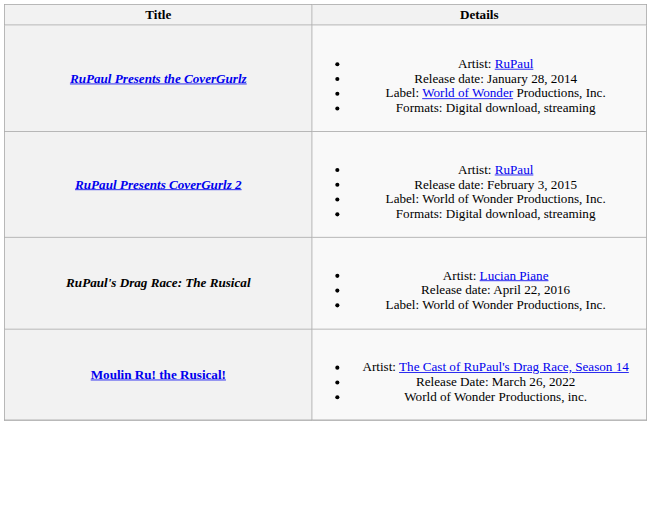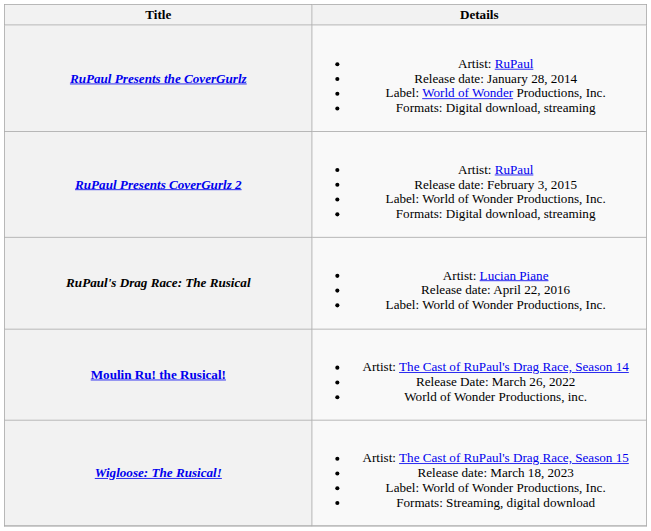 <table class="wikitable plainrowheaders" style="text-align:center;">
 <tr>
 <th style="width:23em;">Title</th>
 <th style="width:25em;">Details</th>
 </tr>
 <tr>
 <th scope="row"><em><a href='#'>RuPaul Presents the CoverGurlz</a></em></th>
 <td><br><ul><li>Artist: <a href='#'>RuPaul</a></li><li>Release date: January 28, 2014</li><li>Label: <a href='#'>World of Wonder</a> Productions, Inc.</li><li>Formats: Digital download, streaming</li></ul></td>
 </tr>
 <tr>
 <th scope="row"><em><a href='#'>RuPaul Presents CoverGurlz 2</a></em></th>
 <td><br><ul><li>Artist: <a href='#'>RuPaul</a></li><li>Release date: February 3, 2015</li><li>Label: World of Wonder Productions, Inc.</li><li>Formats: Digital download, streaming</li></ul></td>
 </tr>
 <tr>
 <th scope="row"><em>RuPaul's Drag Race: The Rusical</em></th>
 <td><br><ul><li>Artist: <a href='#'>Lucian Piane</a></li><li>Release date: April 22, 2016</li><li>Label: World of Wonder Productions, Inc.</li></ul></td>
 </tr>
 <tr>
 <th scope="row"><a href='#'>Moulin Ru! the Rusical!</a></th>
 <td><br><ul><li>Artist: <a href='#'>The Cast of RuPaul's Drag Race, Season 14</a></li><li>Release Date: March 26, 2022</li><li>World of Wonder Productions, inc.</li></ul></td>
 </tr>
 <tr>
+<th scope="row"><em><a href='#'>Wigloose: The Rusical!</a></em></th>
+<td><br><ul><li>Artist: <a href='#'>The Cast of RuPaul's Drag Race, Season 15</a></li><li>Release date: March 18, 2023</li><li>Label: World of Wonder Productions, Inc.</li><li>Formats: Streaming, digital download</li></ul></td>
+</tr>
+<tr>
 </tr>
 </table>
